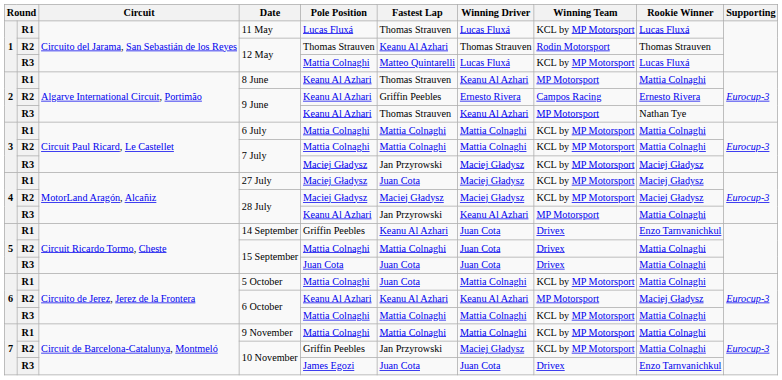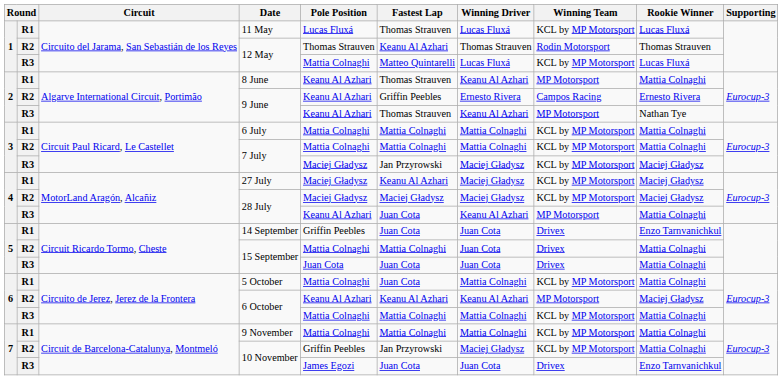 <table class="wikitable" style="font-size: 85%">
 <tr>
 <th colspan=2>Round</th>
 <th>Circuit</th>
 <th>Date</th>
 <th>Pole Position</th>
 <th>Fastest Lap</th>
 <th>Winning Driver</th>
 <th>Winning Team</th>
 <th>Rookie Winner</th>
 <th>Supporting</th>
 </tr>
 <tr>
 <th rowspan=3>1</th>
 <th>R1</th>
 <td rowspan=3 nowrap> <a href='#'>Circuito del Jarama</a>, <a href='#'>San Sebastián de los Reyes</a></td>
 <td>11 May</td>
 <td> <a href='#'>Lucas Fluxá</a></td>
 <td nowrap> Thomas Strauven</td>
 <td> <a href='#'>Lucas Fluxá</a></td>
 <td nowrap> KCL by <a href='#'>MP Motorsport</a></td>
 <td> <a href='#'>Lucas Fluxá</a></td>
 <td rowspan=3></td>
 </tr>
 <tr>
 <th>R2</th>
 <td rowspan=2>12 May</td>
 <td nowrap> Thomas Strauven</td>
 <td> <a href='#'>Keanu Al Azhari</a></td>
 <td nowrap> Thomas Strauven</td>
 <td> <a href='#'>Rodin Motorsport</a></td>
 <td nowrap> Thomas Strauven</td>
 </tr>
 <tr>
 <th>R3</th>
 <td> <a href='#'>Mattia Colnaghi</a></td>
 <td nowrap> <a href='#'>Matteo Quintarelli</a></td>
 <td> <a href='#'>Lucas Fluxá</a></td>
 <td> KCL by <a href='#'>MP Motorsport</a></td>
 <td> <a href='#'>Lucas Fluxá</a></td>
 </tr>
 <tr>
 <th rowspan=3>2</th>
 <th>R1</th>
 <td rowspan=3> <a href='#'>Algarve International Circuit</a>, <a href='#'>Portimão</a></td>
 <td>8 June</td>
 <td> <a href='#'>Keanu Al Azhari</a></td>
 <td> Thomas Strauven</td>
 <td> <a href='#'>Keanu Al Azhari</a></td>
 <td> <a href='#'>MP Motorsport</a></td>
 <td> <a href='#'>Mattia Colnaghi</a></td>
 <td rowspan=3><em><a href='#'>Eurocup-3</a></em></td>
 </tr>
 <tr>
 <th>R2</th>
 <td rowspan=2>9 June</td>
 <td> <a href='#'>Keanu Al Azhari</a></td>
 <td> Griffin Peebles</td>
 <td> <a href='#'>Ernesto Rivera</a></td>
 <td> <a href='#'>Campos Racing</a></td>
 <td> <a href='#'>Ernesto Rivera</a></td>
 </tr>
 <tr>
 <th>R3</th>
 <td> <a href='#'>Keanu Al Azhari</a></td>
 <td> Thomas Strauven</td>
 <td> <a href='#'>Keanu Al Azhari</a></td>
 <td> <a href='#'>MP Motorsport</a></td>
 <td> Nathan Tye</td>
 </tr>
 <tr>
 <th rowspan=3>3</th>
 <th>R1</th>
 <td rowspan=3> <a href='#'>Circuit Paul Ricard</a>, <a href='#'>Le Castellet</a></td>
 <td>6 July</td>
 <td> <a href='#'>Mattia Colnaghi</a></td>
 <td> <a href='#'>Mattia Colnaghi</a></td>
 <td> <a href='#'>Mattia Colnaghi</a></td>
 <td> KCL by <a href='#'>MP Motorsport</a></td>
 <td> <a href='#'>Mattia Colnaghi</a></td>
 <td rowspan=3><em><a href='#'>Eurocup-3</a></em></td>
 </tr>
 <tr>
 <th>R2</th>
 <td rowspan=2>7 July</td>
 <td> <a href='#'>Mattia Colnaghi</a></td>
 <td> <a href='#'>Mattia Colnaghi</a></td>
 <td> <a href='#'>Mattia Colnaghi</a></td>
 <td> KCL by <a href='#'>MP Motorsport</a></td>
 <td> <a href='#'>Mattia Colnaghi</a></td>
 </tr>
 <tr>
 <th>R3</th>
 <td> <a href='#'>Maciej Gładysz</a></td>
 <td> Jan Przyrowski</td>
 <td> <a href='#'>Maciej Gładysz</a></td>
 <td> KCL by <a href='#'>MP Motorsport</a></td>
 <td> <a href='#'>Maciej Gładysz</a></td>
 </tr>
 <tr>
 <th rowspan=3>4</th>
 <th>R1</th>
 <td rowspan=3> <a href='#'>MotorLand Aragón</a>, <a href='#'>Alcañiz</a></td>
 <td>27 July</td>
 <td> <a href='#'>Maciej Gładysz</a></td>
-<td> <a href='#'>Juan Cota</a></td>
+<td> <a href='#'>Keanu Al Azhari</a></td>
 <td> <a href='#'>Maciej Gładysz</a></td>
 <td> KCL by <a href='#'>MP Motorsport</a></td>
 <td> <a href='#'>Maciej Gładysz</a></td>
 <td rowspan=3><em><a href='#'>Eurocup-3</a></em></td>
 </tr>
 <tr>
 <th>R2</th>
 <td rowspan=2>28 July</td>
 <td> <a href='#'>Maciej Gładysz</a></td>
 <td> <a href='#'>Maciej Gładysz</a></td>
 <td> <a href='#'>Maciej Gładysz</a></td>
 <td> KCL by <a href='#'>MP Motorsport</a></td>
 <td> <a href='#'>Maciej Gładysz</a></td>
 </tr>
 <tr>
 <th>R3</th>
 <td> <a href='#'>Keanu Al Azhari</a></td>
-<td> Jan Przyrowski</td>
+<td> <a href='#'>Juan Cota</a></td>
 <td> <a href='#'>Keanu Al Azhari</a></td>
 <td> <a href='#'>MP Motorsport</a></td>
 <td> <a href='#'>Mattia Colnaghi</a></td>
 </tr>
 <tr>
 <th rowspan=3>5</th>
 <th>R1</th>
 <td rowspan=3> <a href='#'>Circuit Ricardo Tormo</a>, <a href='#'>Cheste</a></td>
 <td>14 September</td>
 <td> Griffin Peebles</td>
-<td> <a href='#'>Keanu Al Azhari</a></td>
+<td> <a href='#'>Juan Cota</a></td>
 <td> <a href='#'>Juan Cota</a></td>
 <td> <a href='#'>Drivex</a></td>
 <td nowrap> <a href='#'>Enzo Tarnvanichkul</a></td>
 <td rowspan=3></td>
 </tr>
 <tr>
 <th>R2</th>
 <td rowspan=2 nowrap>15 September</td>
 <td> <a href='#'>Mattia Colnaghi</a></td>
 <td> <a href='#'>Mattia Colnaghi</a></td>
 <td> <a href='#'>Juan Cota</a></td>
 <td> <a href='#'>Drivex</a></td>
 <td> <a href='#'>Mattia Colnaghi</a></td>
 </tr>
 <tr>
 <th>R3</th>
 <td> <a href='#'>Juan Cota</a></td>
 <td> <a href='#'>Juan Cota</a></td>
 <td> <a href='#'>Juan Cota</a></td>
 <td> <a href='#'>Drivex</a></td>
 <td> <a href='#'>Mattia Colnaghi</a></td>
 </tr>
 <tr>
 <th rowspan=3>6</th>
 <th>R1</th>
 <td rowspan=3> <a href='#'>Circuito de Jerez</a>, <a href='#'>Jerez de la Frontera</a></td>
 <td>5 October</td>
 <td nowrap> <a href='#'>Mattia Colnaghi</a></td>
 <td> <a href='#'>Juan Cota</a></td>
 <td> <a href='#'>Mattia Colnaghi</a></td>
 <td> KCL by <a href='#'>MP Motorsport</a></td>
 <td> <a href='#'>Mattia Colnaghi</a></td>
 <td rowspan=3><em><a href='#'>Eurocup-3</a></em></td>
 </tr>
 <tr>
 <th>R2</th>
 <td rowspan=2>6 October</td>
 <td> <a href='#'>Keanu Al Azhari</a></td>
 <td> <a href='#'>Keanu Al Azhari</a></td>
 <td> <a href='#'>Keanu Al Azhari</a></td>
 <td> <a href='#'>MP Motorsport</a></td>
 <td> <a href='#'>Maciej Gładysz</a></td>
 </tr>
 <tr>
 <th>R3</th>
 <td> <a href='#'>Mattia Colnaghi</a></td>
 <td> <a href='#'>Mattia Colnaghi</a></td>
 <td> <a href='#'>Mattia Colnaghi</a></td>
 <td> KCL by <a href='#'>MP Motorsport</a></td>
 <td> <a href='#'>Mattia Colnaghi</a></td>
 </tr>
 <tr>
 <th rowspan=3>7</th>
 <th>R1</th>
 <td rowspan=3> <a href='#'>Circuit de Barcelona-Catalunya</a>, <a href='#'>Montmeló</a></td>
 <td>9 November</td>
 <td> <a href='#'>Mattia Colnaghi</a></td>
 <td> <a href='#'>Mattia Colnaghi</a></td>
 <td> <a href='#'>Mattia Colnaghi</a></td>
 <td> KCL by <a href='#'>MP Motorsport</a></td>
 <td> <a href='#'>Mattia Colnaghi</a></td>
 <td rowspan=3><em><a href='#'>Eurocup-3</a></em></td>
 </tr>
 <tr>
 <th>R2</th>
 <td rowspan=2>10 November</td>
 <td> Griffin Peebles</td>
 <td> Jan Przyrowski</td>
 <td> <a href='#'>Maciej Gładysz</a></td>
 <td> KCL by <a href='#'>MP Motorsport</a></td>
 <td> <a href='#'>Mattia Colnaghi</a></td>
 </tr>
 <tr>
 <th>R3</th>
 <td> <a href='#'>James Egozi</a></td>
 <td> <a href='#'>Juan Cota</a></td>
 <td> <a href='#'>Juan Cota</a></td>
 <td> <a href='#'>Drivex</a></td>
 <td> <a href='#'>Enzo Tarnvanichkul</a></td>
 </tr>
 </table>
